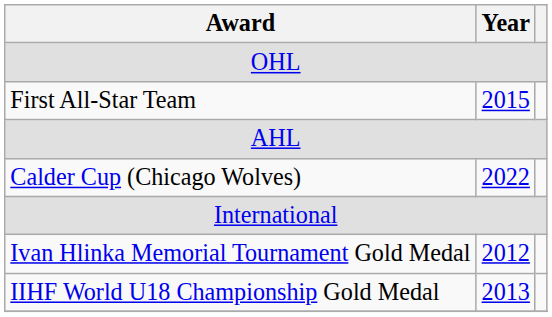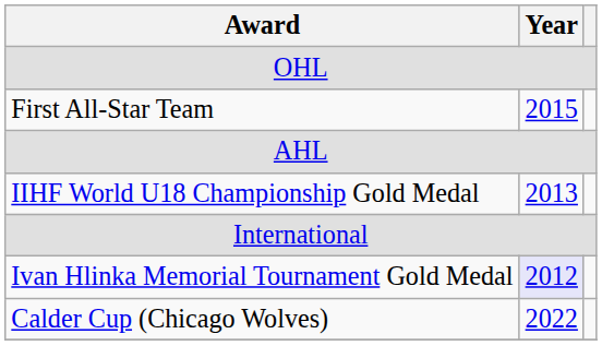 <table class="wikitable">
 <tr>
 <th>Award</th>
 <th>Year</th>
 <th></th>
 </tr>
 <tr ALIGN="center" bgcolor="#e0e0e0">
 <td colspan="3"><a href='#'>OHL</a></td>
 </tr>
 <tr>
 <td>First All-Star Team</td>
 <td><a href='#'>2015</a></td>
 <td></td>
 </tr>
 <tr ALIGN="center" bgcolor="#e0e0e0">
 <td colspan="3"><a href='#'>AHL</a></td>
 </tr>
 <tr>
-<td><a href='#'>Calder Cup</a> (Chicago Wolves)</td>
-<td><a href='#'>2022</a></td>
+<td><a href='#'>IIHF World U18 Championship</a> Gold Medal</td>
+<td><a href='#'>2013</a></td>
 <td></td>
 </tr>
 <tr ALIGN="center" bgcolor = "#e0e0e0">
 <td colspan = "3"><a href='#'>International</a></td>
 </tr>
 <tr>
 <td><a href='#'>Ivan Hlinka Memorial Tournament</a> Gold Medal</td>
-<td><a href='#'>2012</a></td>
+<td style="background: lavender;"><a href='#'>2012</a></td>
 <td></td>
 </tr>
 <tr>
-<td><a href='#'>IIHF World U18 Championship</a> Gold Medal</td>
-<td><a href='#'>2013</a></td>
+<td><a href='#'>Calder Cup</a> (Chicago Wolves)</td>
+<td><a href='#'>2022</a></td>
 <td></td>
 </tr>
 <tr>
 </tr>
 </table>
